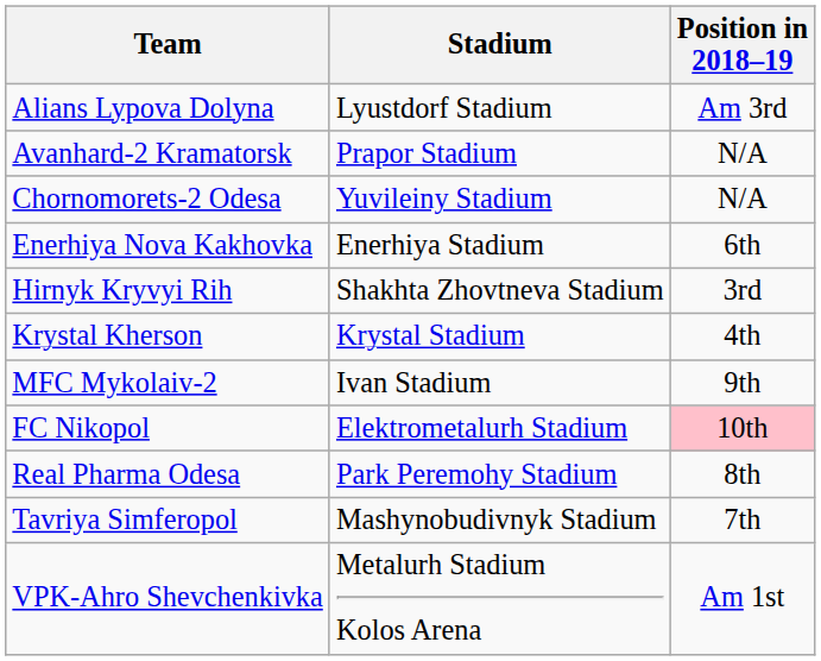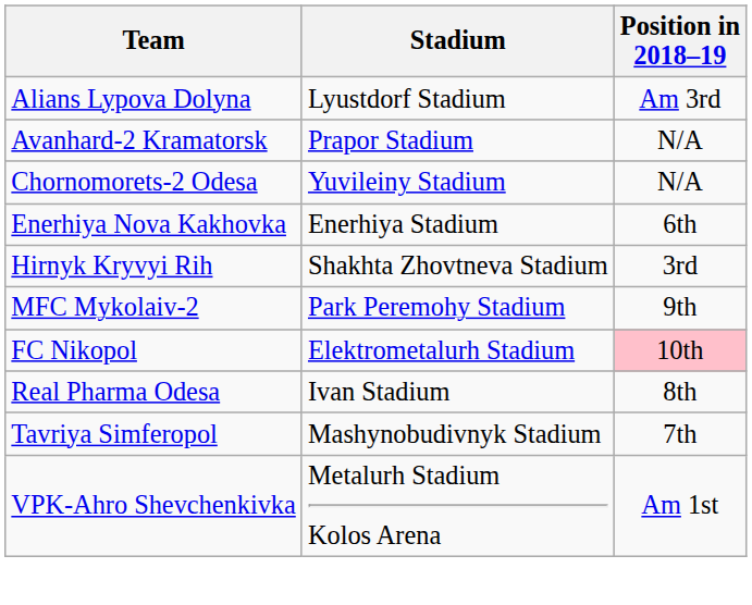 <table class="wikitable sortable" style="text-align: left; float:left; margin-right:1em;">
 <tr>
 <th>Team</th>
 <th>Stadium</th>
 <th>Position in<br><a href='#'>2018–19</a></th>
 </tr>
 <tr>
 <td><a href='#'>Alians Lypova Dolyna</a></td>
 <td>Lyustdorf Stadium</td>
 <td align="center"><a href='#'>Am</a> 3rd</td>
 </tr>
 <tr>
 <td><a href='#'>Avanhard-2 Kramatorsk</a></td>
 <td><a href='#'>Prapor Stadium</a></td>
 <td align="center">N/A</td>
 </tr>
 <tr>
 <td><a href='#'>Chornomorets-2 Odesa</a></td>
 <td><a href='#'>Yuvileiny Stadium</a></td>
 <td align="center">N/A</td>
 </tr>
 <tr>
 <td><a href='#'>Enerhiya Nova Kakhovka</a></td>
 <td>Enerhiya Stadium</td>
 <td align="center">6th</td>
 </tr>
 <tr>
 <td><a href='#'>Hirnyk Kryvyi Rih</a></td>
 <td>Shakhta Zhovtneva Stadium</td>
 <td align="center">3rd</td>
 </tr>
 <tr>
-<td><a href='#'>Krystal Kherson</a></td>
-<td><a href='#'>Krystal Stadium</a></td>
-<td align="center">4th</td>
-</tr>
-<tr>
 <td><a href='#'>MFC Mykolaiv-2</a></td>
-<td>Ivan Stadium</td>
+<td><a href='#'>Park Peremohy Stadium</a></td>
 <td align="center">9th</td>
 </tr>
 <tr>
 <td><a href='#'>FC Nikopol</a></td>
 <td><a href='#'>Elektrometalurh Stadium</a></td>
 <td align="center" style="background: pink;">10th</td>
 </tr>
 <tr>
 <td><a href='#'>Real Pharma Odesa</a></td>
-<td><a href='#'>Park Peremohy Stadium</a></td>
+<td>Ivan Stadium</td>
 <td align="center">8th</td>
 </tr>
 <tr>
 <td><a href='#'>Tavriya Simferopol</a></td>
 <td>Mashynobudivnyk Stadium</td>
 <td align="center">7th</td>
 </tr>
 <tr>
 <td><a href='#'>VPK-Ahro Shevchenkivka</a></td>
 <td>Metalurh Stadium<hr>Kolos Arena</td>
 <td align="center"><a href='#'>Am</a> 1st</td>
 </tr>
 </table>
